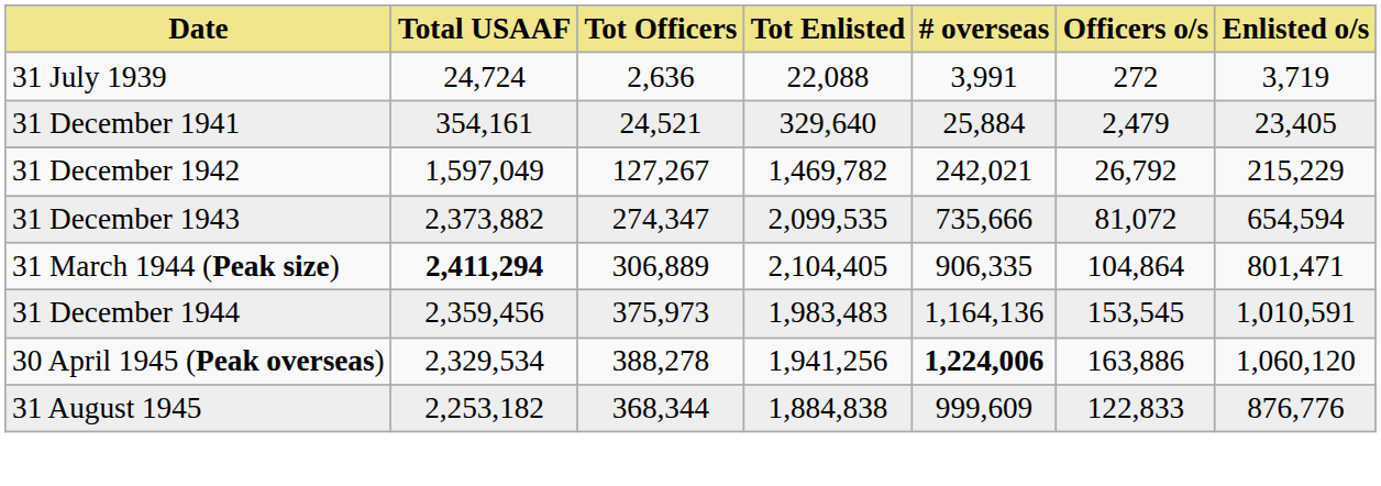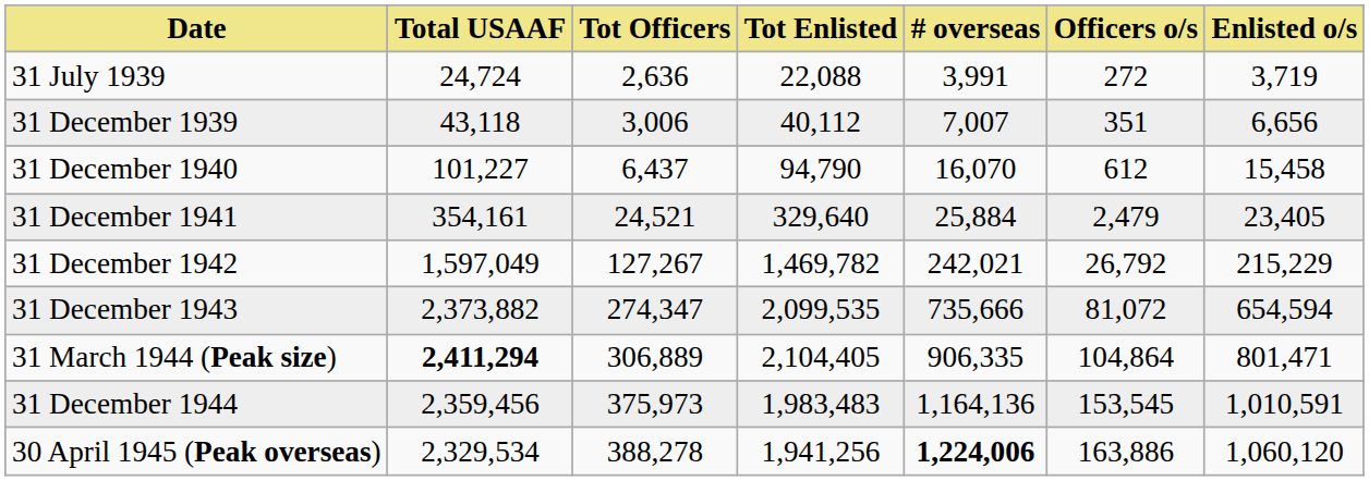 <table align=center class="wikitable">
 <tr style="background: khaki">
 <td align=center><strong>Date</strong></td>
 <td align=center><strong>Total USAAF</strong></td>
 <td align=center><strong>Tot Officers</strong></td>
 <td align=center><strong>Tot Enlisted</strong></td>
 <td align=center><strong># overseas</strong></td>
 <td align=center><strong>Officers o/s</strong></td>
 <td align=center><strong>Enlisted o/s</strong></td>
 </tr>
 <tr>
 <td>31 July 1939</td>
 <td align=center>24,724</td>
 <td align=center>2,636</td>
 <td align=center>22,088</td>
 <td align=center>3,991</td>
 <td align=center>272</td>
 <td align=center>3,719</td>
+</tr>
+<tr style="background: #eeeeee;">
+<td>31 December 1939</td>
+<td align=center>43,118</td>
+<td align=center>3,006</td>
+<td align=center>40,112</td>
+<td align=center>7,007</td>
+<td align=center>351</td>
+<td align=center>6,656</td>
+</tr>
+<tr>
+<td>31 December 1940</td>
+<td align=center>101,227</td>
+<td align=center>6,437</td>
+<td align=center>94,790</td>
+<td align=center>16,070</td>
+<td align=center>612</td>
+<td align=center>15,458</td>
 </tr>
 <tr style="background: #eeeeee;">
 <td>31 December 1941</td>
 <td align=center>354,161</td>
 <td align=center>24,521</td>
 <td align=center>329,640</td>
 <td align=center>25,884</td>
 <td align=center>2,479</td>
 <td align=center>23,405</td>
 </tr>
 <tr>
 <td>31 December 1942</td>
 <td align=center>1,597,049</td>
 <td align=center>127,267</td>
 <td align=center>1,469,782</td>
 <td align=center>242,021</td>
 <td align=center>26,792</td>
 <td align=center>215,229</td>
 </tr>
 <tr style="background: #eeeeee;">
 <td>31 December 1943</td>
 <td align=center>2,373,882</td>
 <td align=center>274,347</td>
 <td align=center>2,099,535</td>
 <td align=center>735,666</td>
 <td align=center>81,072</td>
 <td align=center>654,594</td>
 </tr>
 <tr>
 <td>31 March 1944 (<strong>Peak size</strong>)</td>
 <td align=center><strong>2,411,294</strong></td>
 <td align=center>306,889</td>
 <td align=center>2,104,405</td>
 <td align=center>906,335</td>
 <td align=center>104,864</td>
 <td align=center>801,471</td>
 </tr>
 <tr style="background: #eeeeee;">
 <td>31 December 1944</td>
 <td align=center>2,359,456</td>
 <td align=center>375,973</td>
 <td align=center>1,983,483</td>
 <td align=center>1,164,136</td>
 <td align=center>153,545</td>
 <td align=center>1,010,591</td>
 </tr>
 <tr>
 <td>30 April 1945 (<strong>Peak overseas</strong>)</td>
 <td align=center>2,329,534</td>
 <td align=center>388,278</td>
 <td align=center>1,941,256</td>
 <td align=center><strong>1,224,006</strong></td>
 <td align=center>163,886</td>
 <td align=center>1,060,120</td>
 </tr>
-<tr style="background: #eeeeee;">
-<td>31 August 1945</td>
-<td align=center>2,253,182</td>
-<td align=center>368,344</td>
-<td align=center>1,884,838</td>
-<td align=center>999,609</td>
-<td align=center>122,833</td>
-<td align=center>876,776</td>
-</tr>
 </table>
